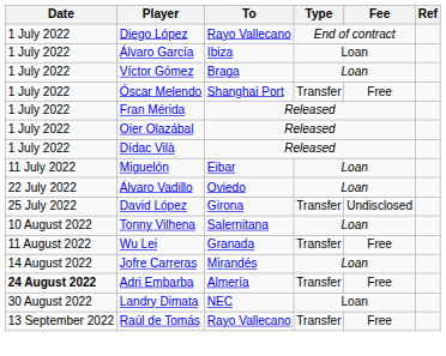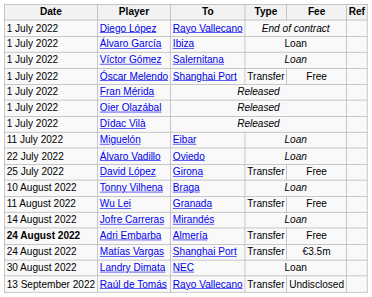 <table class="wikitable">
 <tr>
 <th>Date</th>
 <th>Player</th>
 <th>To</th>
 <th>Type</th>
 <th>Fee</th>
 <th>Ref</th>
 </tr>
 <tr>
 <td>1 July 2022</td>
 <td> <a href='#'>Diego López</a></td>
 <td><a href='#'>Rayo Vallecano</a></td>
 <td colspan=2 align=center><em>End of contract</em></td>
 <td align=center></td>
 </tr>
 <tr>
 <td>1 July 2022</td>
 <td> <a href='#'>Álvaro García</a></td>
 <td><a href='#'>Ibiza</a></td>
 <td colspan="2" align=center>Loan</td>
 <td align=center></td>
 </tr>
 <tr>
 <td>1 July 2022</td>
 <td> <a href='#'>Víctor Gómez</a></td>
-<td> <a href='#'>Braga</a></td>
+<td> <a href='#'>Salernitana</a></td>
 <td colspan=2 align=center><em>Loan</em></td>
 <td align=center></td>
 </tr>
 <tr>
 <td>1 July 2022</td>
 <td> <a href='#'>Óscar Melendo</a></td>
 <td> <a href='#'>Shanghai Port</a></td>
 <td align=center>Transfer</td>
 <td align=center>Free</td>
 <td align=center></td>
 </tr>
 <tr>
 <td>1 July 2022</td>
 <td> <a href='#'>Fran Mérida</a></td>
 <td colspan=3 align=center><em>Released</em></td>
 <td align=center></td>
 </tr>
 <tr>
 <td>1 July 2022</td>
 <td> <a href='#'>Oier Olazábal</a></td>
 <td colspan=3 align=center><em>Released</em></td>
 <td align=center></td>
 </tr>
 <tr>
 <td>1 July 2022</td>
 <td> <a href='#'>Dídac Vilà</a></td>
 <td colspan=3 align=center><em>Released</em></td>
 <td align=center></td>
 </tr>
 <tr>
 <td>11 July 2022</td>
 <td> <a href='#'>Miguelón</a></td>
 <td><a href='#'>Eibar</a></td>
 <td colspan=2 align=center><em>Loan</em></td>
 <td align=center></td>
 </tr>
 <tr>
 <td>22 July 2022</td>
 <td> <a href='#'>Álvaro Vadillo</a></td>
 <td><a href='#'>Oviedo</a></td>
 <td colspan=2 align=center><em>Loan</em></td>
 <td align=center></td>
 </tr>
 <tr>
 <td>25 July 2022</td>
 <td> <a href='#'>David López</a></td>
 <td><a href='#'>Girona</a></td>
 <td align=center>Transfer</td>
-<td align=center>Undisclosed</td>
+<td align=center>Free</td>
 <td align=center></td>
 </tr>
 <tr>
 <td>10 August 2022</td>
 <td> <a href='#'>Tonny Vilhena</a></td>
-<td> <a href='#'>Salernitana</a></td>
+<td> <a href='#'>Braga</a></td>
 <td colspan=2 align=center><em>Loan</em></td>
 <td align=center></td>
 </tr>
 <tr>
 <td>11 August 2022</td>
 <td> <a href='#'>Wu Lei</a></td>
 <td><a href='#'>Granada</a></td>
 <td align=center>Transfer</td>
 <td align=center>Free</td>
 <td align=center></td>
 </tr>
 <tr>
 <td>14 August 2022</td>
 <td> <a href='#'>Jofre Carreras</a></td>
 <td><a href='#'>Mirandés</a></td>
 <td colspan=2 align=center><em>Loan</em></td>
 <td align=center></td>
 </tr>
 <tr>
 <td><strong>24 August 2022</strong></td>
 <td> <a href='#'>Adri Embarba</a></td>
 <td><a href='#'>Almería</a></td>
 <td align=center>Transfer</td>
 <td align=center>Free</td>
 <td align=center></td>
 </tr>
 <tr>
+<td>24 August 2022</td>
+<td> <a href='#'>Matías Vargas</a></td>
+<td> <a href='#'>Shanghai Port</a></td>
+<td align=center>Transfer</td>
+<td align=center>€3.5m</td>
+<td align=center></td>
+</tr>
+<tr>
 <td>30 August 2022</td>
 <td> <a href='#'>Landry Dimata</a></td>
 <td> <a href='#'>NEC</a></td>
 <td colspan="2" align=center>Loan</td>
 <td align=center></td>
 </tr>
 <tr>
 <td>13 September 2022</td>
 <td> <a href='#'>Raúl de Tomás</a></td>
 <td><a href='#'>Rayo Vallecano</a></td>
 <td align=center>Transfer</td>
-<td align=center>Free</td>
+<td align=center>Undisclosed</td>
 <td align=center></td>
 </tr>
 </table>
